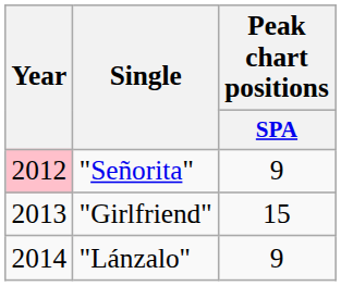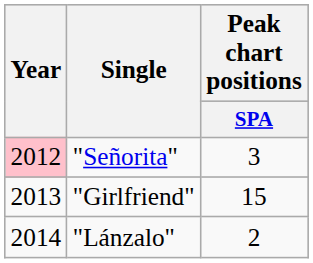 <table class="wikitable" style="text-align:center;">
 <tr>
 <th rowspan="2">Year</th>
 <th rowspan="2">Single</th>
 <th colspan="1">Peak chart positions</th>
 </tr>
 <tr style="font-size:smaller;">
 <th style="width:45px;"><a href='#'>SPA</a></th>
 </tr>
 <tr>
 <td rowspan="1" style="background: pink;">2012</td>
 <td style="text-align:left;">"<a href='#'>Señorita</a>"</td>
-<td>9</td>
+<td>3</td>
 </tr>
 <tr>
 <td rowspan="1">2013</td>
 <td style="text-align:left;">"Girlfriend"</td>
 <td>15</td>
 </tr>
 <tr>
 <td rowspan="1">2014</td>
 <td style="text-align:left;">"Lánzalo"</td>
-<td>9</td>
+<td>2</td>
 </tr>
 </table>
